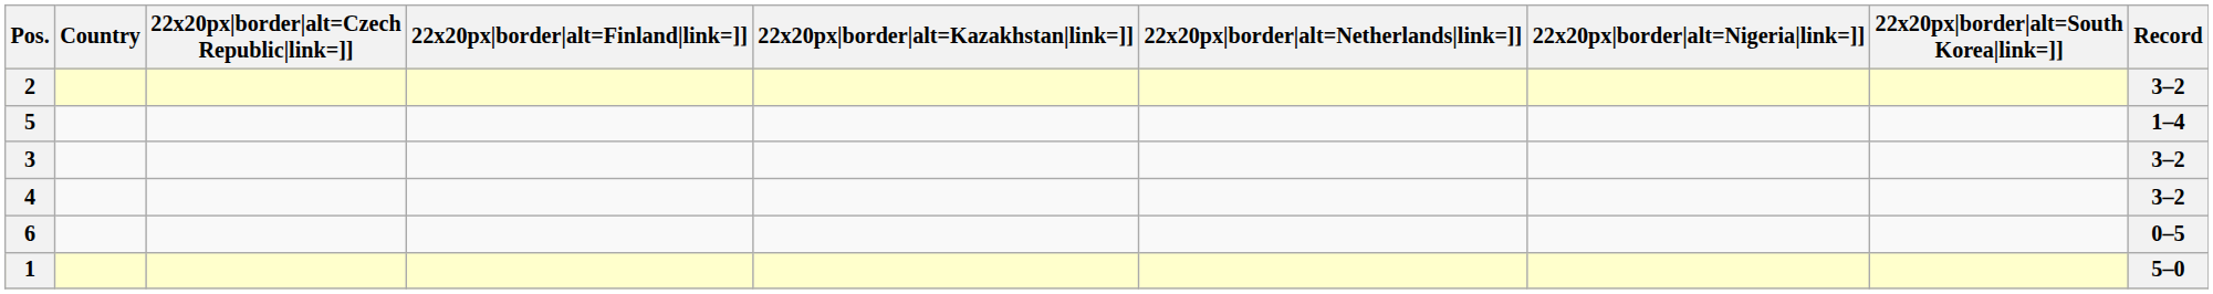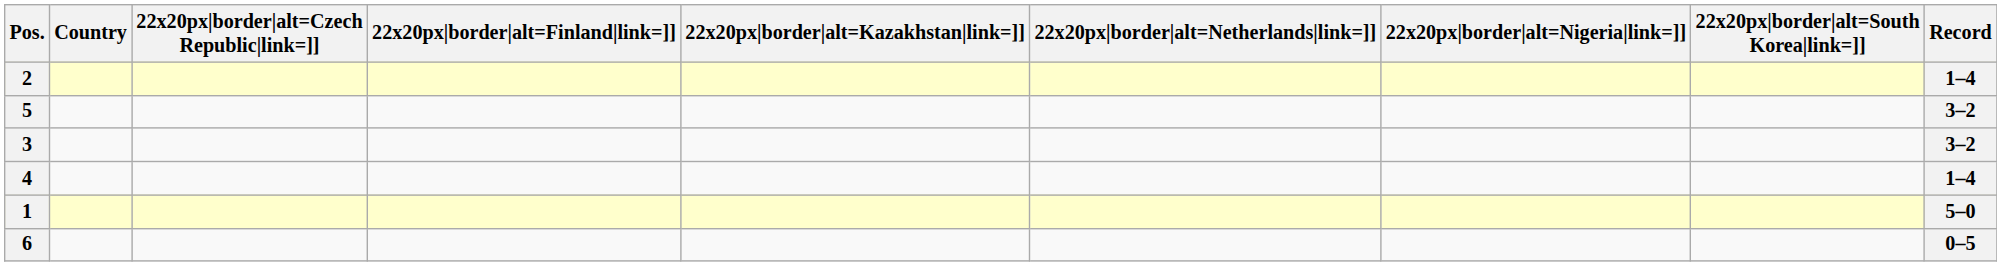 <table class="wikitable sortable nowrap" style="text-align:center; font-size:0.9em;">
 <tr>
 <th>Pos.</th>
 <th>Country</th>
 <th [[Image:>22x20px|border|alt=Czech Republic|link=]]</th>
 <th [[Image:>22x20px|border|alt=Finland|link=]]</th>
 <th [[Image:>22x20px|border|alt=Kazakhstan|link=]]</th>
 <th [[Image:>22x20px|border|alt=Netherlands|link=]]</th>
 <th [[Image:>22x20px|border|alt=Nigeria|link=]]</th>
 <th [[Image:>22x20px|border|alt=South Korea|link=]]</th>
 <th>Record</th>
 </tr>
 <tr bgcolor=#ffffcc>
 <th>2</th>
 <td style="text-align:left;"></td>
 <td></td>
 <td></td>
 <td></td>
 <td></td>
 <td></td>
 <td></td>
-<th>3–2</th>
+<th>1–4</th>
 </tr>
 <tr>
 <th>5</th>
 <td style="text-align:left;"></td>
 <td></td>
 <td></td>
 <td></td>
 <td></td>
 <td></td>
 <td></td>
-<th>1–4</th>
+<th>3–2</th>
 </tr>
 <tr>
 <th>3</th>
 <td style="text-align:left;"></td>
 <td></td>
 <td></td>
 <td></td>
 <td></td>
 <td></td>
 <td></td>
 <th>3–2</th>
 </tr>
 <tr>
 <th>4</th>
 <td style="text-align:left;"></td>
 <td></td>
 <td></td>
 <td></td>
 <td></td>
 <td></td>
 <td></td>
-<th>3–2</th>
+<th>1–4</th>
+</tr>
+<tr bgcolor=#ffffcc>
+<th>1</th>
+<td style="text-align:left;"></td>
+<td></td>
+<td></td>
+<td></td>
+<td></td>
+<td></td>
+<td></td>
+<th>5–0</th>
 </tr>
 <tr>
 <th>6</th>
 <td style="text-align:left;"></td>
 <td></td>
 <td></td>
 <td></td>
 <td></td>
 <td></td>
 <td></td>
 <th>0–5</th>
 </tr>
-<tr bgcolor=#ffffcc>
-<th>1</th>
-<td style="text-align:left;"></td>
-<td></td>
-<td></td>
-<td></td>
-<td></td>
-<td></td>
-<td></td>
-<th>5–0</th>
-</tr>
 </table>
